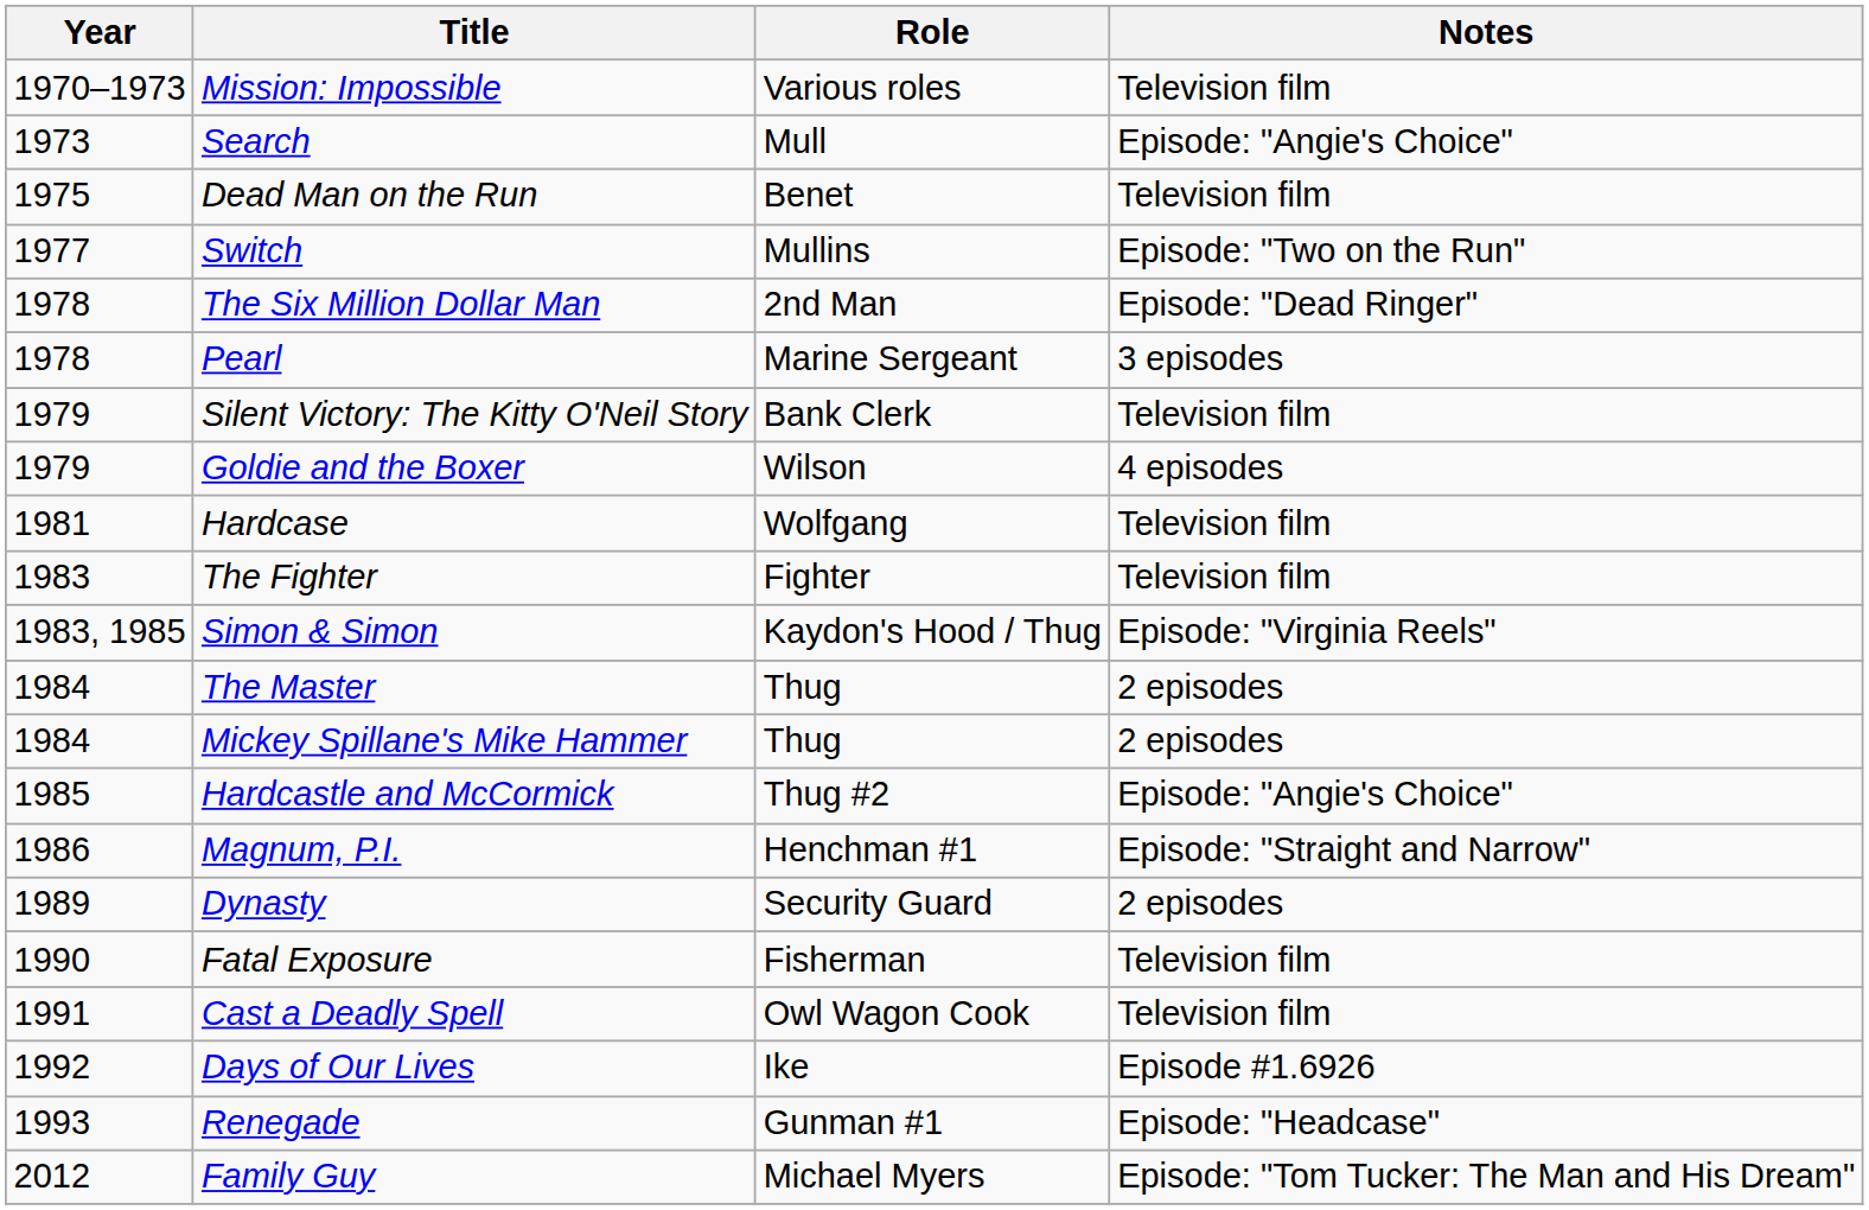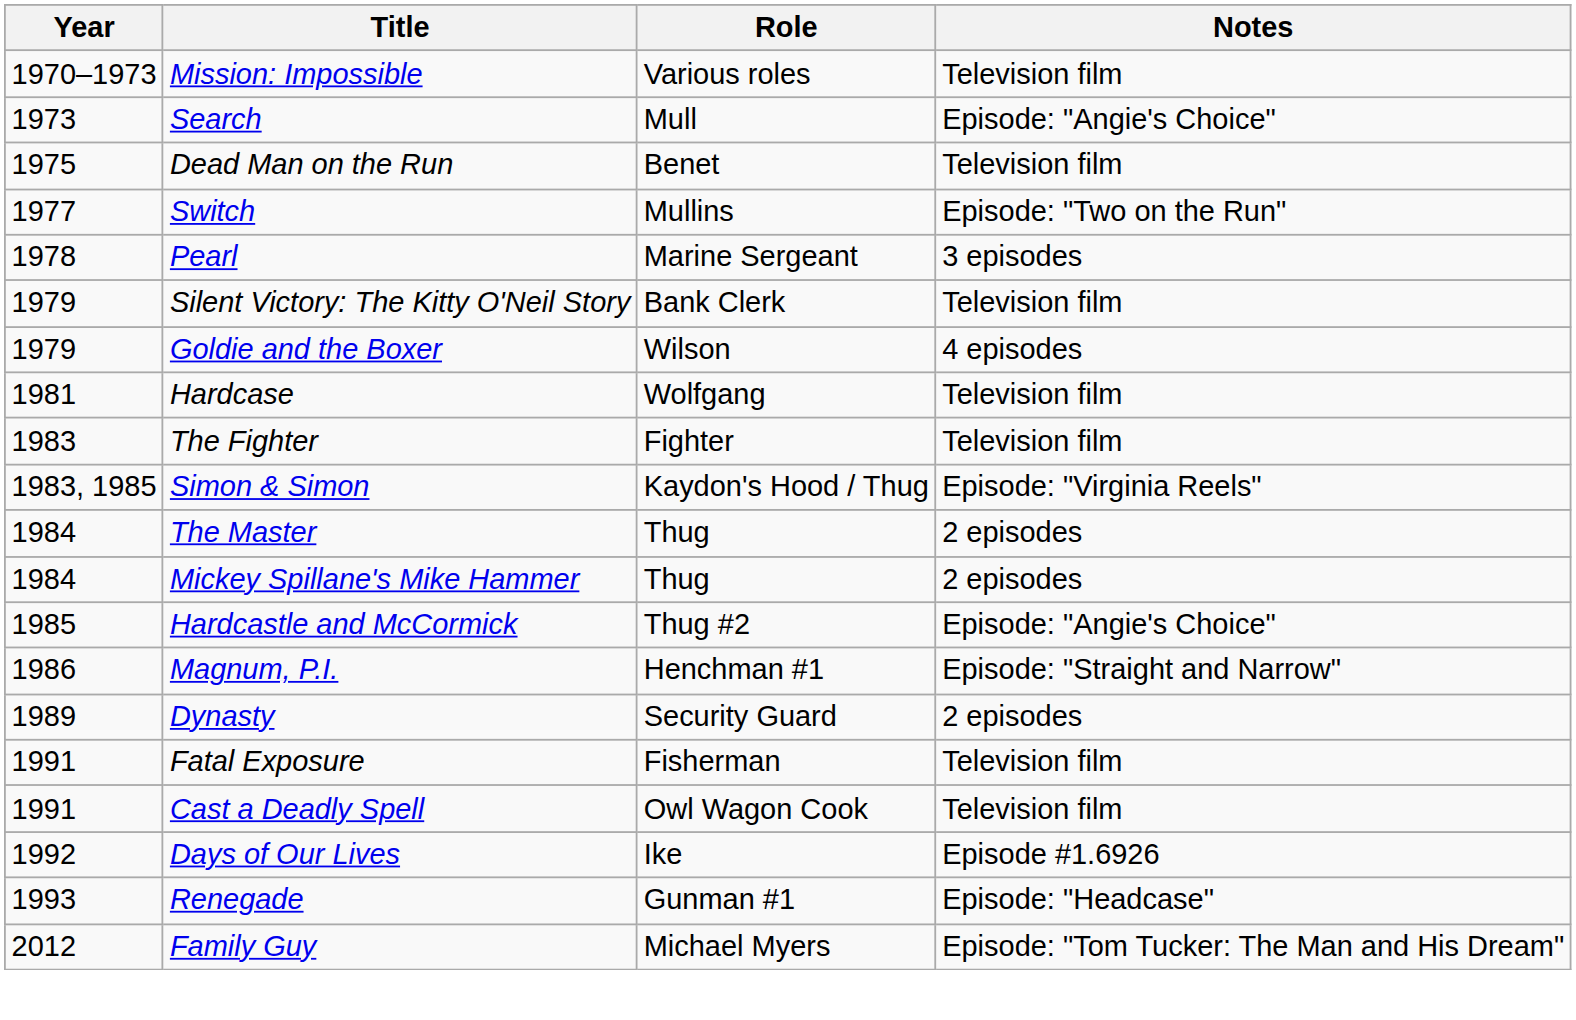 <table class="wikitable sortable">
 <tr>
 <th>Year</th>
 <th>Title</th>
 <th>Role</th>
 <th>Notes</th>
 </tr>
 <tr>
 <td>1970–1973</td>
 <td><a href='#'><em>Mission: Impossible</em></a></td>
 <td>Various roles</td>
 <td>Television film</td>
 </tr>
 <tr>
 <td>1973</td>
 <td><a href='#'><em>Search</em></a></td>
 <td>Mull</td>
 <td>Episode: "Angie's Choice"</td>
 </tr>
 <tr>
 <td>1975</td>
 <td><em>Dead Man on the Run</em></td>
 <td>Benet</td>
 <td>Television film</td>
 </tr>
 <tr>
 <td>1977</td>
 <td><a href='#'><em>Switch</em></a></td>
 <td>Mullins</td>
 <td>Episode: "Two on the Run"</td>
-</tr>
-<tr>
-<td>1978</td>
-<td><em><a href='#'>The Six Million Dollar Man</a></em></td>
-<td>2nd Man</td>
-<td>Episode: "Dead Ringer"</td>
 </tr>
 <tr>
 <td>1978</td>
 <td><a href='#'><em>Pearl</em></a></td>
 <td>Marine Sergeant</td>
 <td>3 episodes</td>
 </tr>
 <tr>
 <td>1979</td>
 <td><em>Silent Victory: The Kitty O'Neil Story</em></td>
 <td>Bank Clerk</td>
 <td>Television film</td>
 </tr>
 <tr>
 <td>1979</td>
 <td><em><a href='#'>Goldie and the Boxer</a></em></td>
 <td>Wilson</td>
 <td>4 episodes</td>
 </tr>
 <tr>
 <td>1981</td>
 <td><em>Hardcase</em></td>
 <td>Wolfgang</td>
 <td>Television film</td>
 </tr>
 <tr>
 <td>1983</td>
 <td><em>The Fighter</em></td>
 <td>Fighter</td>
 <td>Television film</td>
 </tr>
 <tr>
 <td>1983, 1985</td>
 <td><em><a href='#'>Simon & Simon</a></em></td>
 <td>Kaydon's Hood / Thug</td>
 <td>Episode: "Virginia Reels"</td>
 </tr>
 <tr>
 <td>1984</td>
 <td><a href='#'><em>The Master</em></a></td>
 <td>Thug</td>
 <td>2 episodes</td>
 </tr>
 <tr>
 <td>1984</td>
 <td><a href='#'><em>Mickey Spillane's Mike Hammer</em></a></td>
 <td>Thug</td>
 <td>2 episodes</td>
 </tr>
 <tr>
 <td>1985</td>
 <td><em><a href='#'>Hardcastle and McCormick</a></em></td>
 <td>Thug #2</td>
 <td>Episode: "Angie's Choice"</td>
 </tr>
 <tr>
 <td>1986</td>
 <td><em><a href='#'>Magnum, P.I.</a></em></td>
 <td>Henchman #1</td>
 <td>Episode: "Straight and Narrow"</td>
 </tr>
 <tr>
 <td>1989</td>
 <td><a href='#'><em>Dynasty</em></a></td>
 <td>Security Guard</td>
 <td>2 episodes</td>
 </tr>
 <tr>
-<td>1990</td>
+<td>1991</td>
 <td><em>Fatal Exposure</em></td>
 <td>Fisherman</td>
 <td>Television film</td>
 </tr>
 <tr>
 <td>1991</td>
 <td><em><a href='#'>Cast a Deadly Spell</a></em></td>
 <td>Owl Wagon Cook</td>
 <td>Television film</td>
 </tr>
 <tr>
 <td>1992</td>
 <td><em><a href='#'>Days of Our Lives</a></em></td>
 <td>Ike</td>
 <td>Episode #1.6926</td>
 </tr>
 <tr>
 <td>1993</td>
 <td><a href='#'><em>Renegade</em></a></td>
 <td>Gunman #1</td>
 <td>Episode: "Headcase"</td>
 </tr>
 <tr>
 <td>2012</td>
 <td><em><a href='#'>Family Guy</a></em></td>
 <td>Michael Myers</td>
 <td>Episode: "Tom Tucker: The Man and His Dream"</td>
 </tr>
 </table>
